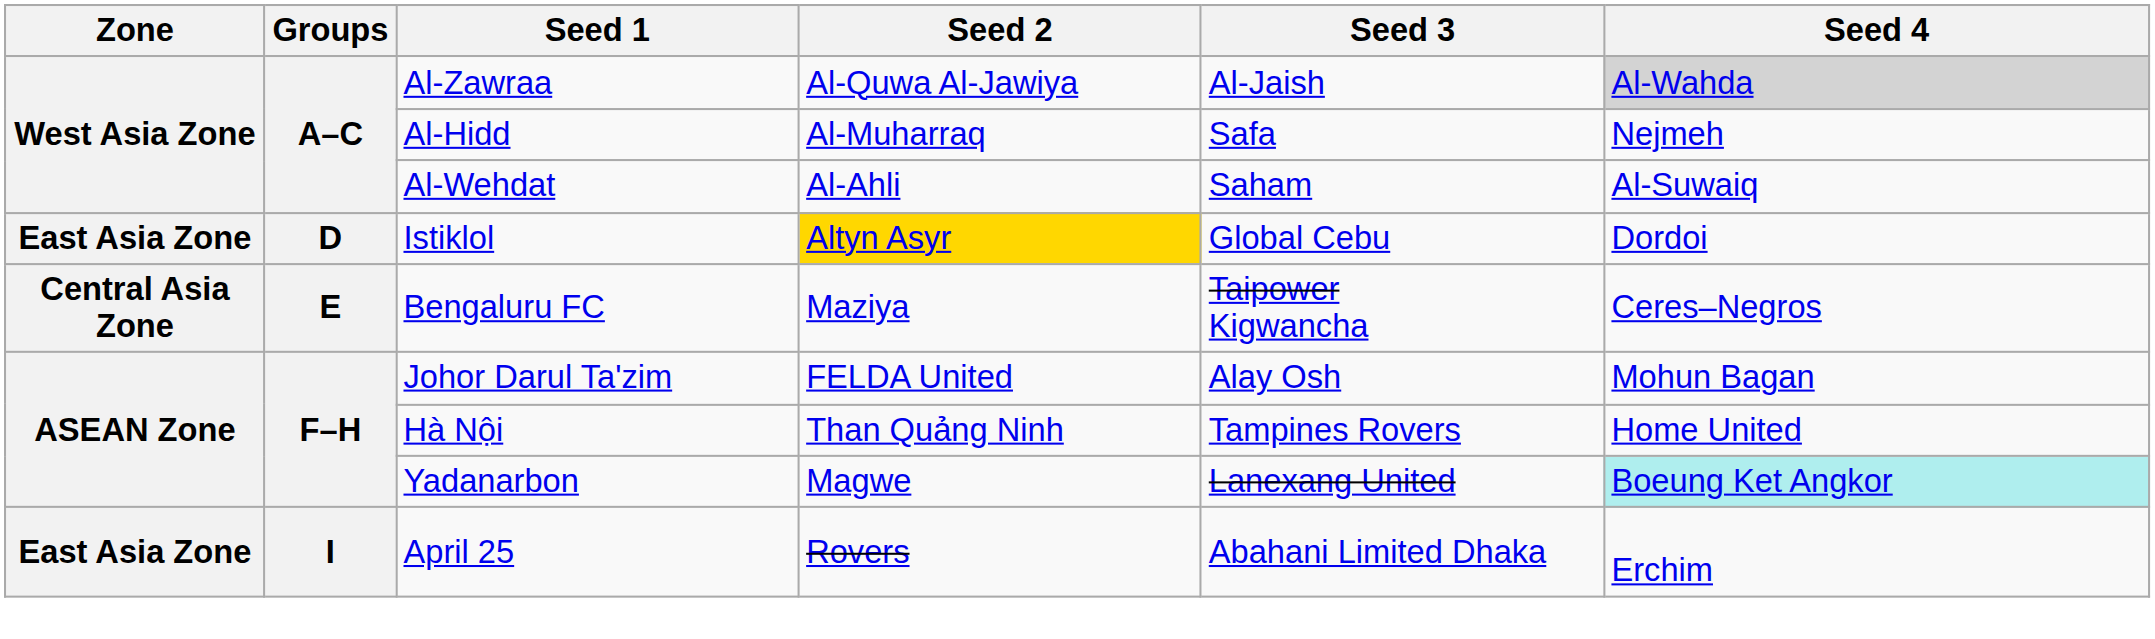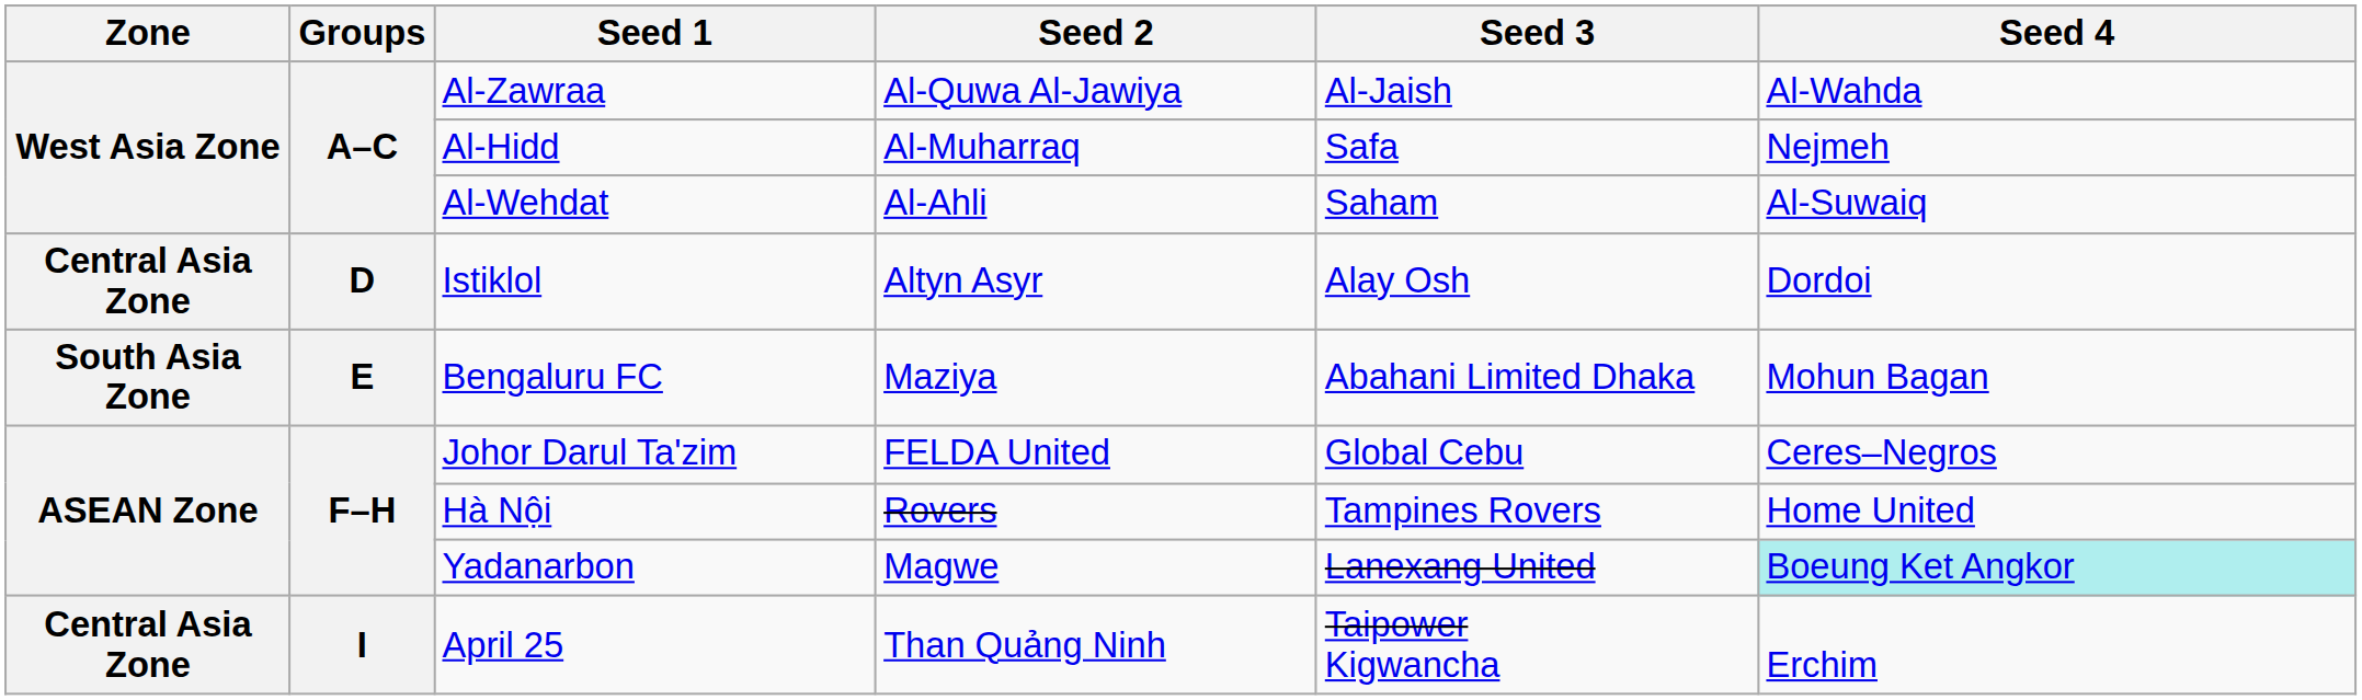 <table class="wikitable">
 <tr>
 <th width=120>Zone</th>
 <th>Groups</th>
 <th width=190>Seed 1</th>
 <th width=190>Seed 2</th>
 <th width=190>Seed 3</th>
 <th width=260>Seed 4</th>
 </tr>
 <tr>
 <th rowspan=3>West Asia Zone</th>
 <th rowspan=3>A–C</th>
 <td> <a href='#'>Al-Zawraa</a></td>
 <td> <a href='#'>Al-Quwa Al-Jawiya</a></td>
 <td> <a href='#'>Al-Jaish</a></td>
-<td style="background: lightgrey;"> <a href='#'>Al-Wahda</a></td>
+<td> <a href='#'>Al-Wahda</a></td>
 </tr>
 <tr>
 <td> <a href='#'>Al-Hidd</a></td>
 <td> <a href='#'>Al-Muharraq</a></td>
 <td> <a href='#'>Safa</a></td>
 <td> <a href='#'>Nejmeh</a></td>
 </tr>
 <tr>
 <td> <a href='#'>Al-Wehdat</a></td>
 <td> <a href='#'>Al-Ahli</a></td>
 <td> <a href='#'>Saham</a></td>
 <td> <a href='#'>Al-Suwaiq</a> </td>
 </tr>
 <tr>
-<th>East Asia Zone</th>
+<th>Central Asia Zone</th>
 <th>D</th>
 <td> <a href='#'>Istiklol</a></td>
-<td style="background: gold;"> <a href='#'>Altyn Asyr</a></td>
-<td> <a href='#'>Global Cebu</a></td>
+<td> <a href='#'>Altyn Asyr</a></td>
+<td> <a href='#'>Alay Osh</a></td>
 <td> <a href='#'>Dordoi</a> </td>
 </tr>
 <tr>
-<th>Central Asia Zone</th>
+<th>South Asia Zone</th>
 <th>E</th>
 <td> <a href='#'>Bengaluru FC</a></td>
 <td> <a href='#'>Maziya</a></td>
-<td><del> <a href='#'>Taipower</a></del><br> <a href='#'>Kigwancha</a></td>
-<td> <a href='#'>Ceres–Negros</a></td>
+<td> <a href='#'>Abahani Limited Dhaka</a></td>
+<td> <a href='#'>Mohun Bagan</a> </td>
 </tr>
 <tr>
 <th rowspan=3>ASEAN Zone</th>
 <th rowspan=3>F–H</th>
 <td> <a href='#'>Johor Darul Ta'zim</a></td>
 <td> <a href='#'>FELDA United</a></td>
-<td> <a href='#'>Alay Osh</a></td>
-<td> <a href='#'>Mohun Bagan</a> </td>
+<td> <a href='#'>Global Cebu</a></td>
+<td> <a href='#'>Ceres–Negros</a></td>
 </tr>
 <tr>
 <td> <a href='#'>Hà Nội</a></td>
-<td> <a href='#'>Than Quảng Ninh</a></td>
+<td><del> <a href='#'>Rovers</a></del></td>
 <td> <a href='#'>Tampines Rovers</a></td>
 <td> <a href='#'>Home United</a> </td>
 </tr>
 <tr>
 <td> <a href='#'>Yadanarbon</a></td>
 <td> <a href='#'>Magwe</a></td>
 <td><del> <a href='#'>Lanexang United</a></del></td>
 <td style="background: paleturquoise;"> <a href='#'>Boeung Ket Angkor</a> </td>
 </tr>
 <tr>
-<th>East Asia Zone</th>
+<th>Central Asia Zone</th>
 <th>I</th>
 <td> <a href='#'>April 25</a></td>
-<td><del> <a href='#'>Rovers</a></del></td>
-<td> <a href='#'>Abahani Limited Dhaka</a></td>
+<td> <a href='#'>Than Quảng Ninh</a></td>
+<td><del> <a href='#'>Taipower</a></del><br> <a href='#'>Kigwancha</a></td>
 <td><del></del><br> <a href='#'>Erchim</a></td>
 </tr>
 </table>
